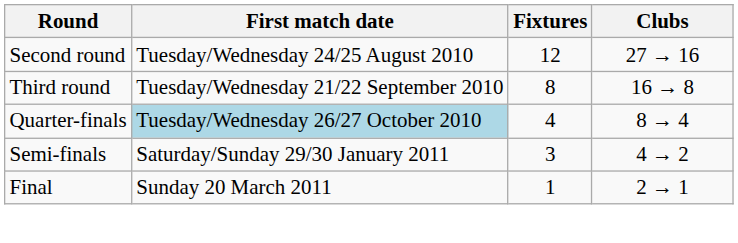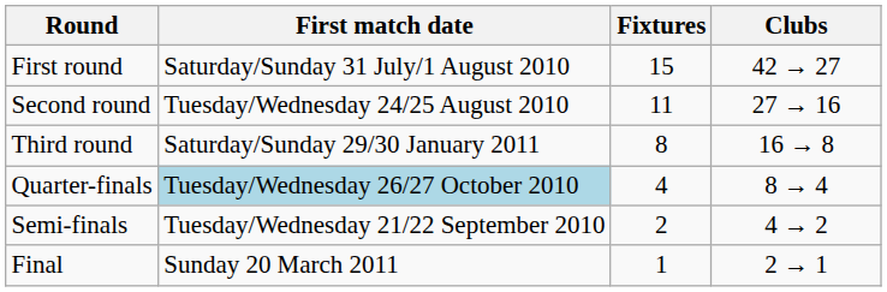 <table class="wikitable">
 <tr>
 <th>Round</th>
 <th>First match date</th>
 <th>Fixtures</th>
 <th width=100>Clubs</th>
 </tr>
 <tr align=center>
+<td align=left>First round</td>
+<td align=left>Saturday/Sunday 31 July/1 August 2010</td>
+<td>15</td>
+<td>42 → 27</td>
+</tr>
+<tr align=center>
 <td align=left>Second round</td>
 <td align=left>Tuesday/Wednesday 24/25 August 2010</td>
-<td>12</td>
+<td>11</td>
 <td>27 → 16</td>
 </tr>
 <tr align=center>
 <td align=left>Third round</td>
-<td align=left>Tuesday/Wednesday 21/22 September 2010</td>
+<td align=left>Saturday/Sunday 29/30 January 2011</td>
 <td>8</td>
 <td>16 → 8</td>
 </tr>
 <tr align=center>
 <td align=left>Quarter-finals</td>
 <td align=left style="background: lightblue;">Tuesday/Wednesday 26/27 October 2010</td>
 <td>4</td>
 <td>8 → 4</td>
 </tr>
 <tr align=center>
 <td align=left>Semi-finals</td>
-<td align=left>Saturday/Sunday 29/30 January 2011</td>
-<td>3</td>
+<td align=left>Tuesday/Wednesday 21/22 September 2010</td>
+<td>2</td>
 <td>4 → 2</td>
 </tr>
 <tr align=center>
 <td align=left>Final</td>
 <td align=left>Sunday 20 March 2011</td>
 <td>1</td>
 <td>2 → 1</td>
 </tr>
 </table>
